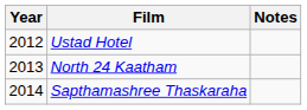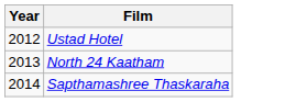 <table class="wikitable sortable">
 <tr>
 <th>Year</th>
 <th>Film</th>
-<th>Notes</th>
 </tr>
 <tr>
 <td rowspan=1>2012</td>
 <td><em><a href='#'>Ustad Hotel</a></em></td>
-<td></td>
 </tr>
 <tr>
 <td rowspan=1>2013</td>
 <td><em><a href='#'>North 24 Kaatham</a></em></td>
-<td></td>
 </tr>
 <tr>
 <td rowspan=1>2014</td>
 <td><em><a href='#'>Sapthamashree Thaskaraha</a></em></td>
-<td></td>
 </tr>
 </table>
